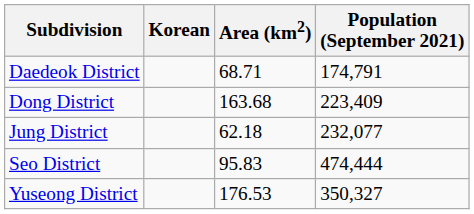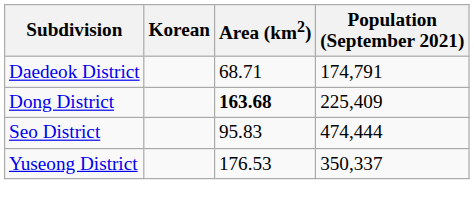 <table class="wikitable">
 <tr>
 <th>Subdivision</th>
 <th>Korean</th>
 <th>Area (km<sup>2</sup>)</th>
 <th>Population<br>(September 2021)</th>
 </tr>
 <tr>
 <td><a href='#'>Daedeok District</a></td>
 <td></td>
 <td>68.71</td>
 <td>174,791</td>
 </tr>
 <tr>
 <td><a href='#'>Dong District</a></td>
 <td></td>
-<td>163.68</td>
-<td>223,409</td>
-</tr>
-<tr>
-<td><a href='#'>Jung District</a></td>
-<td></td>
-<td>62.18</td>
-<td>232,077</td>
+<td><strong>163.68</strong></td>
+<td>225,409</td>
 </tr>
 <tr>
 <td><a href='#'>Seo District</a></td>
 <td></td>
 <td>95.83</td>
 <td>474,444</td>
 </tr>
 <tr>
 <td><a href='#'>Yuseong District</a></td>
 <td></td>
 <td>176.53</td>
-<td>350,327</td>
+<td>350,337</td>
 </tr>
 </table>
